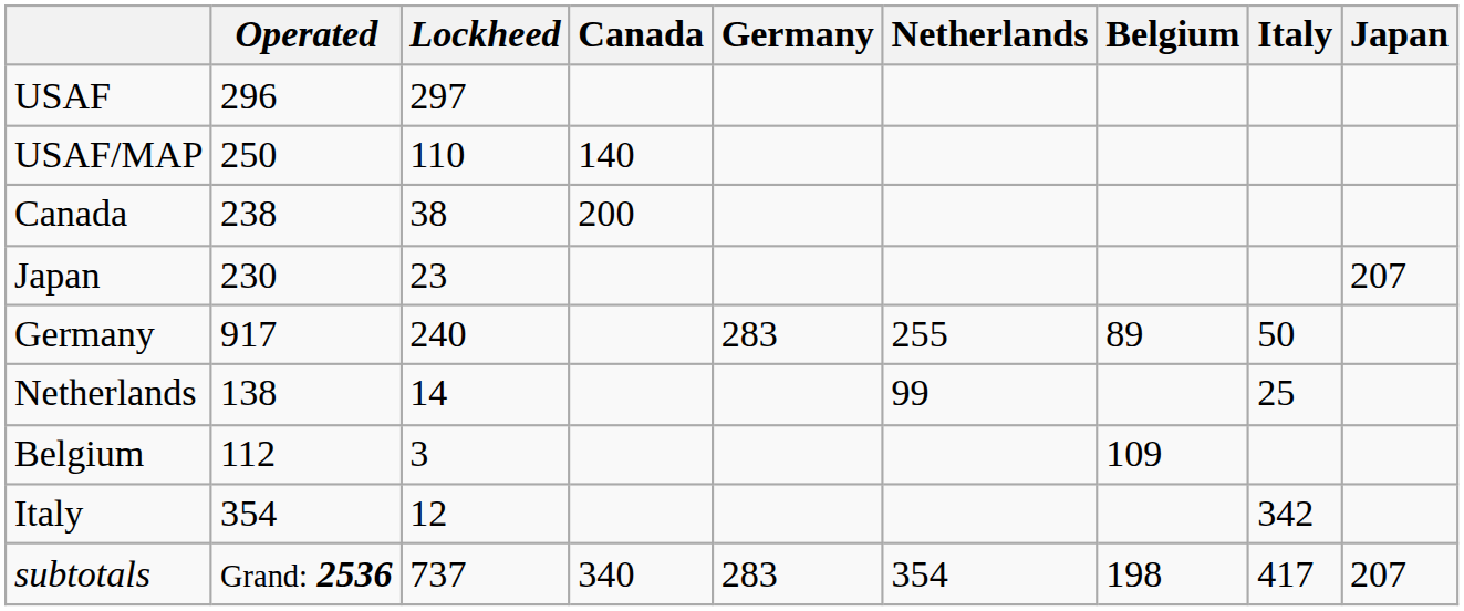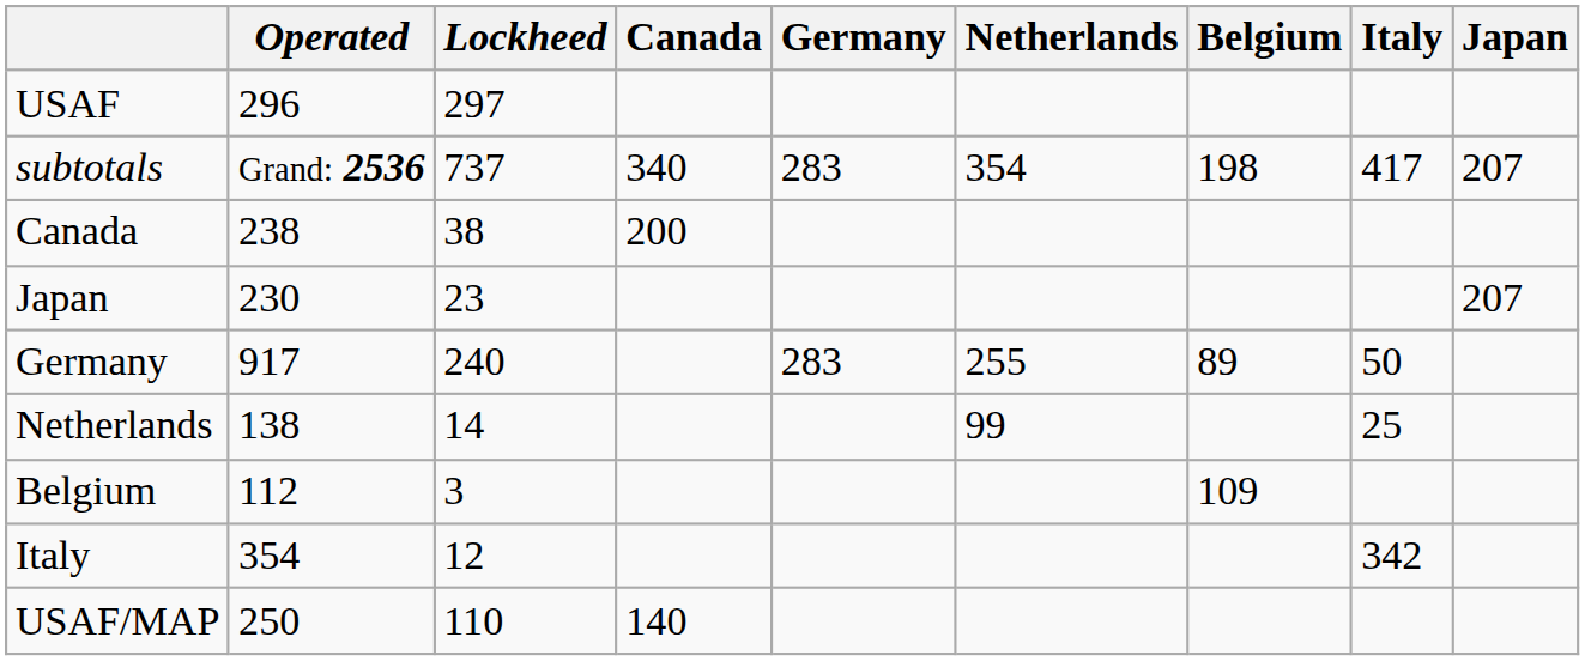 <table class="wikitable">
 <tr>
 <th></th>
 <th><em>Operated</em></th>
 <th><em>Lockheed</em></th>
 <th>Canada</th>
 <th>Germany</th>
 <th>Netherlands</th>
 <th>Belgium</th>
 <th>Italy</th>
 <th>Japan</th>
 </tr>
 <tr>
 <td>USAF</td>
 <td>296</td>
 <td>297</td>
 <td></td>
 <td></td>
 <td></td>
 <td></td>
 <td></td>
 <td></td>
 </tr>
 <tr>
-<td>USAF/MAP</td>
-<td>250</td>
-<td>110</td>
-<td>140</td>
-<td></td>
-<td></td>
-<td></td>
-<td></td>
-<td></td>
+<td><em>subtotals</em></td>
+<td><small>Grand:</small><strong><em> 2536</em></strong></td>
+<td>737</td>
+<td>340</td>
+<td>283</td>
+<td>354</td>
+<td>198</td>
+<td>417</td>
+<td>207</td>
 </tr>
 <tr>
 <td>Canada</td>
 <td>238</td>
 <td>38</td>
 <td>200</td>
 <td></td>
 <td></td>
 <td></td>
 <td></td>
 <td></td>
 </tr>
 <tr>
 <td>Japan</td>
 <td>230</td>
 <td>23</td>
 <td></td>
 <td></td>
 <td></td>
 <td></td>
 <td></td>
 <td>207</td>
 </tr>
 <tr>
 <td>Germany</td>
 <td>917</td>
 <td>240</td>
 <td></td>
 <td>283</td>
 <td>255</td>
 <td>89</td>
 <td>50</td>
 <td></td>
 </tr>
 <tr>
 <td>Netherlands</td>
 <td>138</td>
 <td>14</td>
 <td></td>
 <td></td>
 <td>99</td>
 <td></td>
 <td>25</td>
 <td></td>
 </tr>
 <tr>
 <td>Belgium</td>
 <td>112</td>
 <td>3</td>
 <td></td>
 <td></td>
 <td></td>
 <td>109</td>
 <td></td>
 <td></td>
 </tr>
 <tr>
 <td>Italy</td>
 <td>354</td>
 <td>12</td>
 <td></td>
 <td></td>
 <td></td>
 <td></td>
 <td>342</td>
 <td></td>
 </tr>
 <tr>
-<td><em>subtotals</em></td>
-<td><small>Grand:</small><strong><em> 2536</em></strong></td>
-<td>737</td>
-<td>340</td>
-<td>283</td>
-<td>354</td>
-<td>198</td>
-<td>417</td>
-<td>207</td>
+<td>USAF/MAP</td>
+<td>250</td>
+<td>110</td>
+<td>140</td>
+<td></td>
+<td></td>
+<td></td>
+<td></td>
+<td></td>
 </tr>
 </table>
